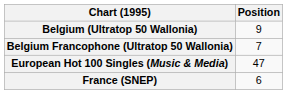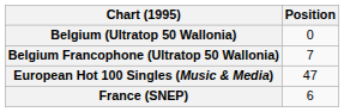 <table class="wikitable sortable plainrowheaders" style="text-align:center">
 <tr>
 <th scope="col">Chart (1995)</th>
 <th scope="col">Position</th>
 </tr>
 <tr>
 <th scope="row">Belgium (Ultratop 50 Wallonia)</th>
-<td>9</td>
+<td>0</td>
 </tr>
 <tr>
 <th scope="row">Belgium Francophone (Ultratop 50 Wallonia)</th>
 <td>7</td>
 </tr>
 <tr>
 <th scope="row">European Hot 100 Singles (<em>Music & Media</em>)</th>
 <td>47</td>
 </tr>
 <tr>
 <th scope="row">France (SNEP)</th>
 <td>6</td>
 </tr>
 </table>
